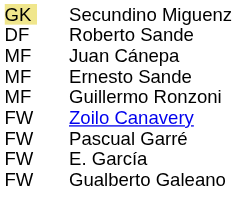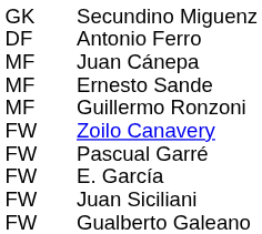 <table style="font-size:90%; margin:0.2em auto;" cellspacing="0" cellpadding="0">
 <tr>
 <th width="25"></th>
 <th width="25"></th>
 </tr>
 <tr>
-<td style="background: khaki;">GK</td>
+<td>GK</td>
 <td></td>
 <td> Secundino Miguenz</td>
 </tr>
 <tr>
 <td>DF</td>
 <td></td>
-<td> Roberto Sande</td>
+<td> Antonio Ferro</td>
 </tr>
 <tr>
 <td>MF</td>
 <td></td>
 <td> Juan Cánepa</td>
 </tr>
 <tr>
 <td>MF</td>
 <td></td>
 <td> Ernesto Sande</td>
 </tr>
 <tr>
 <td>MF</td>
 <td></td>
 <td> Guillermo Ronzoni</td>
 </tr>
 <tr>
 <td>FW</td>
 <td></td>
 <td> <a href='#'>Zoilo Canavery</a></td>
 </tr>
 <tr>
 <td>FW</td>
 <td></td>
 <td> Pascual Garré</td>
 </tr>
 <tr>
 <td>FW</td>
 <td></td>
 <td> E. García</td>
 </tr>
 <tr>
 <td>FW</td>
 <td></td>
+<td> Juan Siciliani</td>
+</tr>
+<tr>
+<td>FW</td>
+<td></td>
 <td> Gualberto Galeano</td>
 </tr>
 </table>
